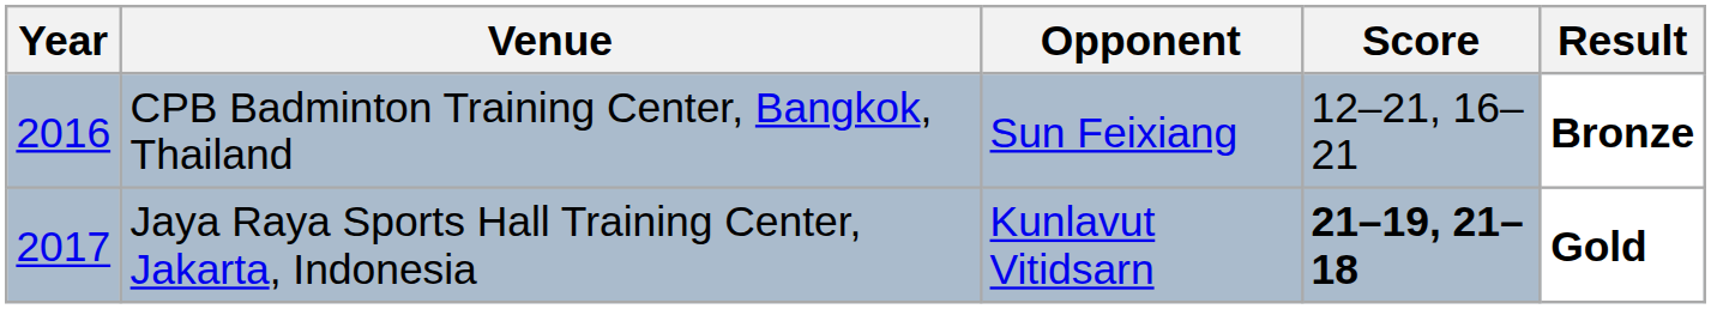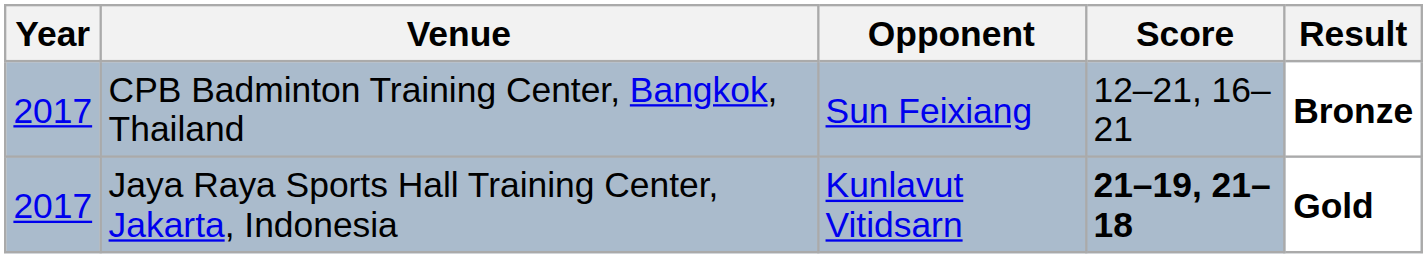 <table class="sortable wikitable" style="font-size: 95%;">
 <tr>
 <th>Year</th>
 <th>Venue</th>
 <th>Opponent</th>
 <th>Score</th>
 <th>Result</th>
 </tr>
 <tr style="background:#AABBCC">
-<td align="center"><a href='#'>2016</a></td>
+<td align="center"><a href='#'>2017</a></td>
 <td align="left">CPB Badminton Training Center, <a href='#'>Bangkok</a>, Thailand</td>
 <td align="left"> <a href='#'>Sun Feixiang</a></td>
 <td align="left">12–21, 16–21</td>
 <td style="text-align:left; background:white"> <strong>Bronze</strong></td>
 </tr>
 <tr style="background:#AABBCC">
 <td align="center"><a href='#'>2017</a></td>
 <td align="left">Jaya Raya Sports Hall Training Center, <a href='#'>Jakarta</a>, Indonesia</td>
 <td align="left"> <a href='#'>Kunlavut Vitidsarn</a></td>
 <td align="left"><strong>21–19, 21–18</strong></td>
 <td style="text-align:left; background:white"> <strong>Gold</strong></td>
 </tr>
 </table>
